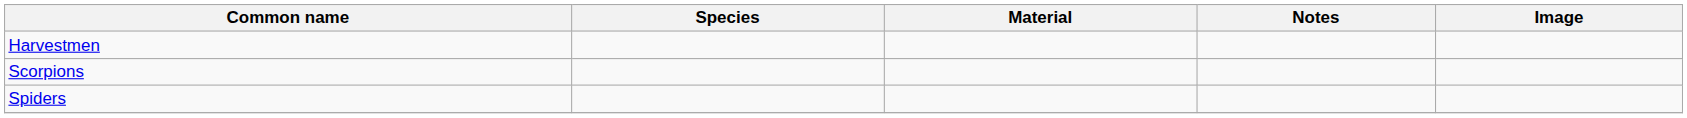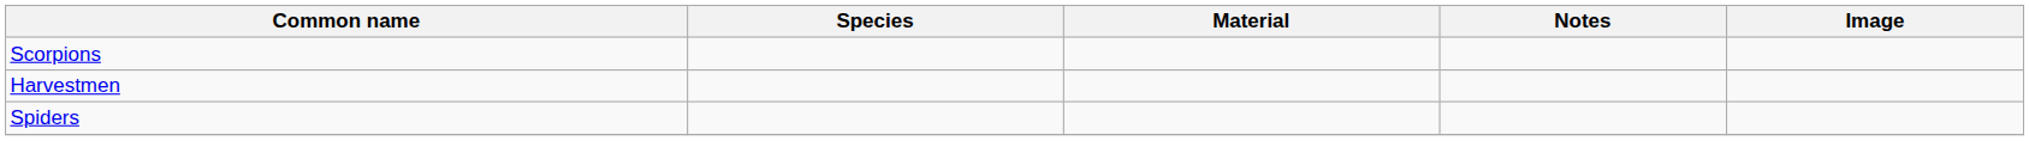 <table class="wikitable" align="center" width="100%">
 <tr>
 <th>Common name</th>
 <th>Species</th>
 <th>Material</th>
 <th>Notes</th>
 <th>Image</th>
 </tr>
 <tr>
-<td><a href='#'>Harvestmen</a></td>
+<td><a href='#'>Scorpions</a></td>
 <td></td>
 <td></td>
 <td></td>
 <td></td>
 </tr>
 <tr>
-<td><a href='#'>Scorpions</a></td>
+<td><a href='#'>Harvestmen</a></td>
 <td></td>
 <td></td>
 <td></td>
 <td></td>
 </tr>
 <tr>
 <td><a href='#'>Spiders</a></td>
 <td></td>
 <td></td>
 <td></td>
 <td></td>
 </tr>
 <tr>
 </tr>
 </table>
